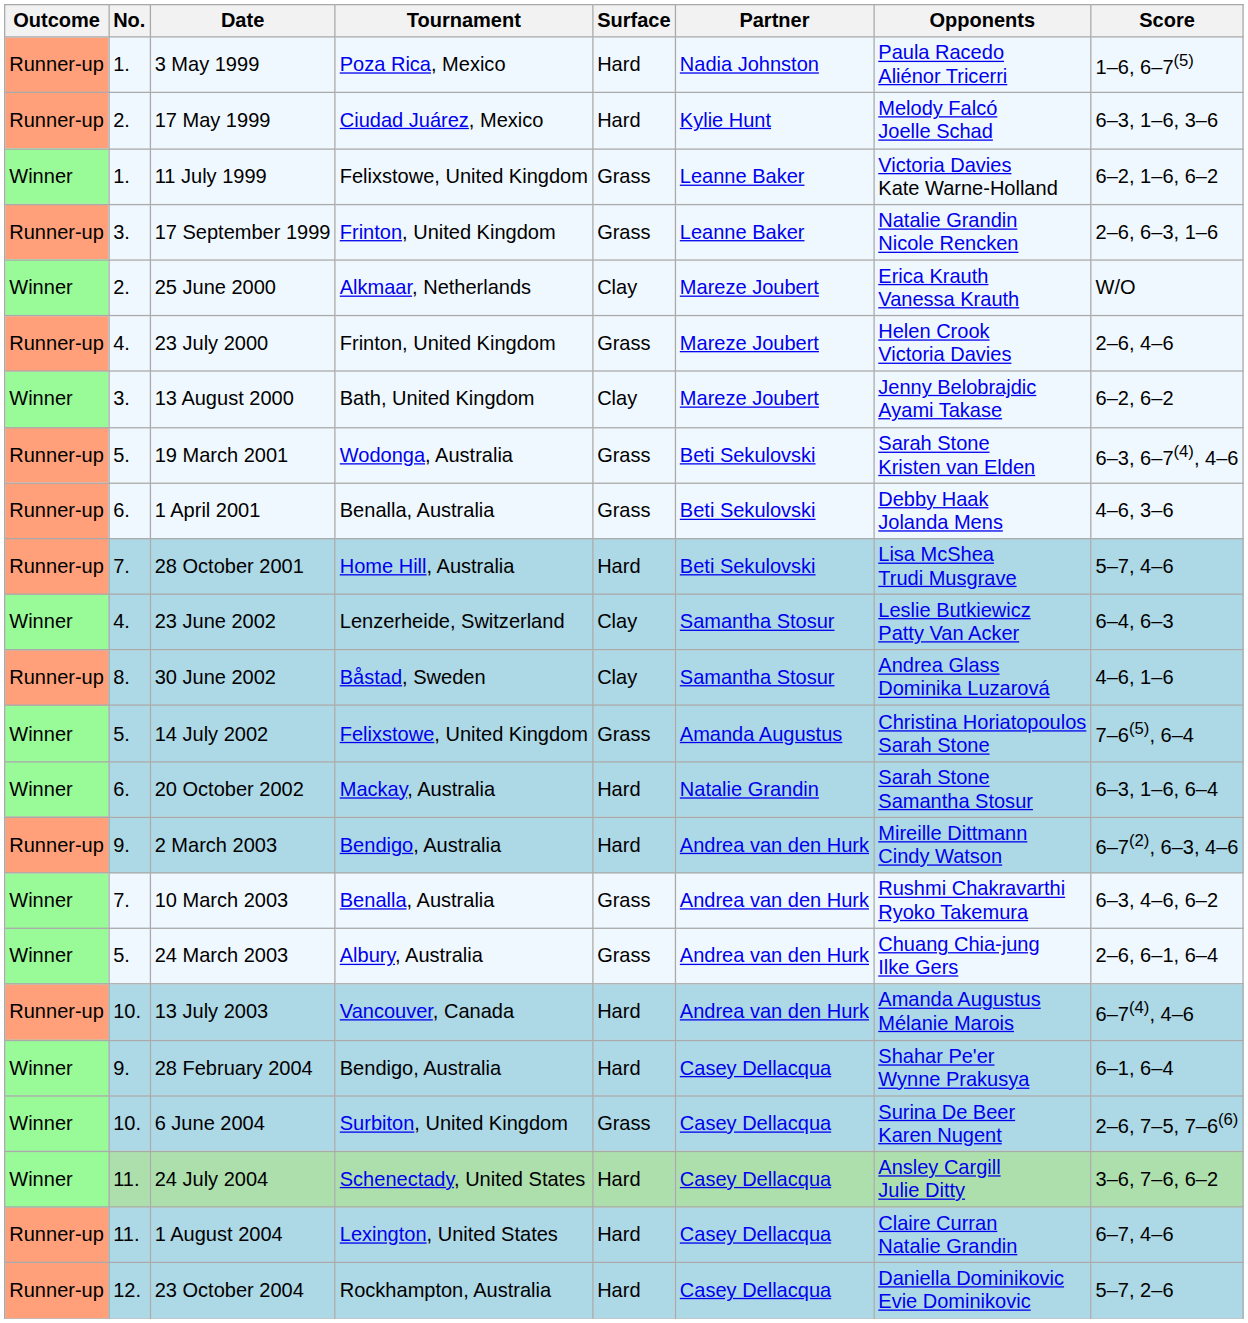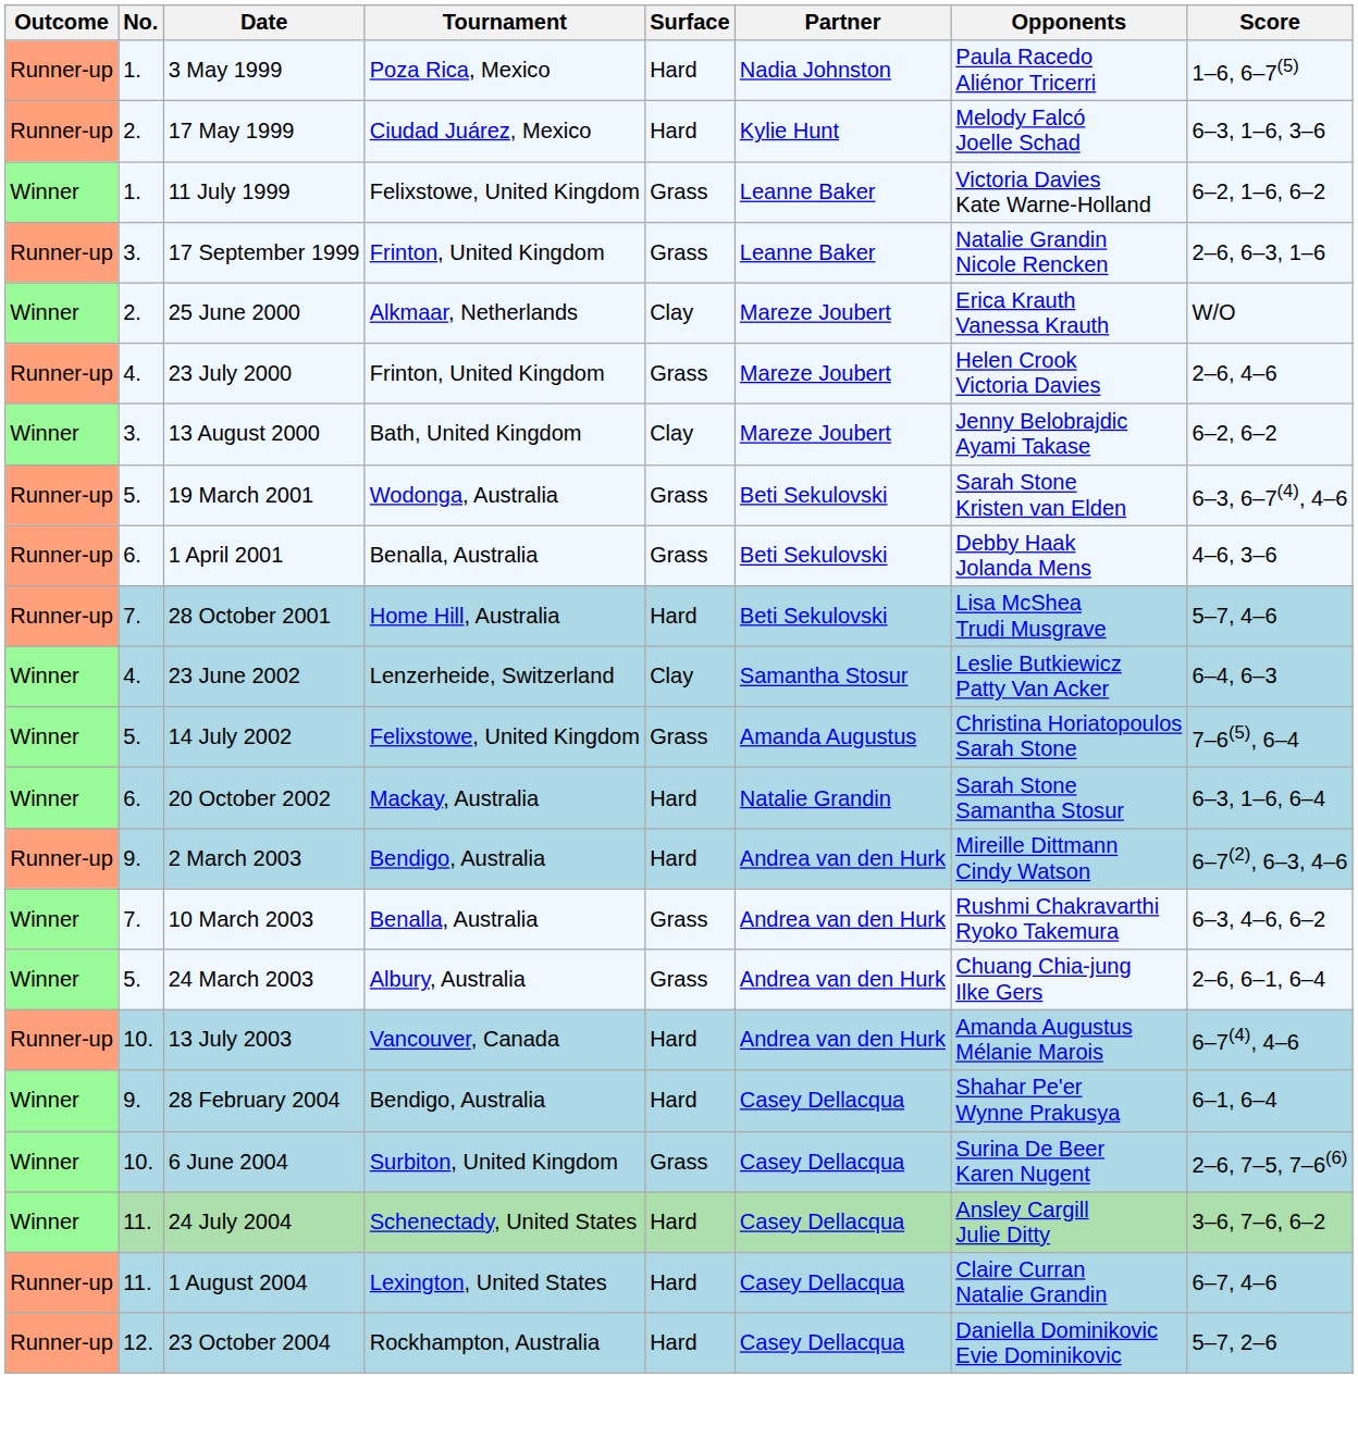 <table class="sortable wikitable" style=font-size:97%>
 <tr>
 <th>Outcome</th>
 <th>No.</th>
 <th>Date</th>
 <th>Tournament</th>
 <th>Surface</th>
 <th>Partner</th>
 <th>Opponents</th>
 <th>Score</th>
 </tr>
 <tr style="background:#f0f8ff;">
 <td style="background:#ffa07a;">Runner-up</td>
 <td>1.</td>
 <td>3 May 1999</td>
 <td><a href='#'>Poza Rica</a>, Mexico</td>
 <td>Hard</td>
 <td> <a href='#'>Nadia Johnston</a></td>
 <td> <a href='#'>Paula Racedo</a> <br>  <a href='#'>Aliénor Tricerri</a></td>
 <td>1–6, 6–7<sup>(5)</sup></td>
 </tr>
 <tr bgcolor=#f0f8ff>
 <td style="background:#ffa07a;">Runner-up</td>
 <td>2.</td>
 <td>17 May 1999</td>
 <td><a href='#'>Ciudad Juárez</a>, Mexico</td>
 <td>Hard</td>
 <td> <a href='#'>Kylie Hunt</a></td>
 <td> <a href='#'>Melody Falcó</a> <br> <a href='#'>Joelle Schad</a></td>
 <td>6–3, 1–6, 3–6</td>
 </tr>
 <tr bgcolor="#f0f8ff">
 <td bgcolor="98FB98">Winner</td>
 <td>1.</td>
 <td>11 July 1999</td>
 <td>Felixstowe, United Kingdom</td>
 <td>Grass</td>
 <td> <a href='#'>Leanne Baker</a></td>
 <td> <a href='#'>Victoria Davies</a> <br>  Kate Warne-Holland</td>
 <td>6–2, 1–6, 6–2</td>
 </tr>
 <tr bgcolor="#f0f8ff">
 <td bgcolor="FFA07A">Runner-up</td>
 <td>3.</td>
 <td>17 September 1999</td>
 <td><a href='#'>Frinton</a>, United Kingdom</td>
 <td>Grass</td>
 <td> <a href='#'>Leanne Baker</a></td>
 <td> <a href='#'>Natalie Grandin</a> <br>  <a href='#'>Nicole Rencken</a></td>
 <td>2–6, 6–3, 1–6</td>
 </tr>
 <tr style="background:#f0f8ff;">
 <td style="background:#98fb98;">Winner</td>
 <td>2.</td>
 <td>25 June 2000</td>
 <td><a href='#'>Alkmaar</a>, Netherlands</td>
 <td>Clay</td>
 <td> <a href='#'>Mareze Joubert</a></td>
 <td> <a href='#'>Erica Krauth</a> <br>  <a href='#'>Vanessa Krauth</a></td>
 <td>W/O</td>
 </tr>
 <tr style="background:#f0f8ff;">
 <td style="background:#ffa07a;">Runner-up</td>
 <td>4.</td>
 <td>23 July 2000</td>
 <td>Frinton, United Kingdom</td>
 <td>Grass</td>
 <td> <a href='#'>Mareze Joubert</a></td>
 <td> <a href='#'>Helen Crook</a> <br>  <a href='#'>Victoria Davies</a></td>
 <td>2–6, 4–6</td>
 </tr>
 <tr style="background:#f0f8ff;">
 <td style="background:#98fb98;">Winner</td>
 <td>3.</td>
 <td>13 August 2000</td>
 <td>Bath, United Kingdom</td>
 <td>Clay</td>
 <td> <a href='#'>Mareze Joubert</a></td>
 <td> <a href='#'>Jenny Belobrajdic</a> <br>  <a href='#'>Ayami Takase</a></td>
 <td>6–2, 6–2</td>
 </tr>
 <tr bgcolor="#f0f8ff">
 <td bgcolor="FFA07A">Runner-up</td>
 <td>5.</td>
 <td>19 March 2001</td>
 <td><a href='#'>Wodonga</a>, Australia</td>
 <td>Grass</td>
 <td> <a href='#'>Beti Sekulovski</a></td>
 <td> <a href='#'>Sarah Stone</a> <br>  <a href='#'>Kristen van Elden</a></td>
 <td>6–3, 6–7<sup>(4)</sup>, 4–6</td>
 </tr>
 <tr bgcolor=#f0f8ff>
 <td bgcolor="FFA07A">Runner-up</td>
 <td>6.</td>
 <td>1 April 2001</td>
 <td>Benalla, Australia</td>
 <td>Grass</td>
 <td> <a href='#'>Beti Sekulovski</a></td>
 <td> <a href='#'>Debby Haak</a> <br>  <a href='#'>Jolanda Mens</a></td>
 <td>4–6, 3–6</td>
 </tr>
 <tr style="background:lightblue;">
 <td bgcolor=FFA07A>Runner-up</td>
 <td>7.</td>
 <td>28 October 2001</td>
 <td><a href='#'>Home Hill</a>, Australia</td>
 <td>Hard</td>
 <td> <a href='#'>Beti Sekulovski</a></td>
 <td> <a href='#'>Lisa McShea</a> <br>  <a href='#'>Trudi Musgrave</a></td>
 <td>5–7, 4–6</td>
 </tr>
 <tr style="background:lightblue;">
 <td style="background:#98fb98;">Winner</td>
 <td>4.</td>
 <td>23 June 2002</td>
 <td>Lenzerheide, Switzerland</td>
 <td>Clay</td>
 <td> <a href='#'>Samantha Stosur</a></td>
 <td> <a href='#'>Leslie Butkiewicz</a><br> <a href='#'>Patty Van Acker</a></td>
 <td>6–4, 6–3</td>
 </tr>
-<tr style="background:lightblue;">
-<td bgcolor=FFA07A>Runner-up</td>
-<td>8.</td>
-<td>30 June 2002</td>
-<td><a href='#'>Båstad</a>, Sweden</td>
-<td>Clay</td>
-<td> <a href='#'>Samantha Stosur</a></td>
-<td> <a href='#'>Andrea Glass</a><br> <a href='#'>Dominika Luzarová</a></td>
-<td>4–6, 1–6</td>
-</tr>
 <tr bgcolor=lightblue>
 <td style="background:#98fb98;">Winner</td>
 <td>5.</td>
 <td>14 July 2002</td>
 <td><a href='#'>Felixstowe</a>, United Kingdom</td>
 <td>Grass</td>
 <td> <a href='#'>Amanda Augustus</a></td>
 <td> <a href='#'>Christina Horiatopoulos</a><br>  <a href='#'>Sarah Stone</a></td>
 <td>7–6<sup>(5)</sup>, 6–4</td>
 </tr>
 <tr style="background:lightblue;">
 <td style="background:#98fb98;">Winner</td>
 <td>6.</td>
 <td>20 October 2002</td>
 <td><a href='#'>Mackay</a>, Australia</td>
 <td>Hard</td>
 <td> <a href='#'>Natalie Grandin</a></td>
 <td> <a href='#'>Sarah Stone</a> <br>  <a href='#'>Samantha Stosur</a></td>
 <td>6–3, 1–6, 6–4</td>
 </tr>
 <tr style="background:lightblue;">
 <td style="background:#ffa07a;">Runner-up</td>
 <td>9.</td>
 <td>2 March 2003</td>
 <td><a href='#'>Bendigo</a>, Australia</td>
 <td>Hard</td>
 <td> <a href='#'>Andrea van den Hurk</a></td>
 <td> <a href='#'>Mireille Dittmann</a> <br>  <a href='#'>Cindy Watson</a></td>
 <td>6–7<sup>(2)</sup>, 6–3, 4–6</td>
 </tr>
 <tr bgcolor=#f0f8ff>
 <td style="background:#98fb98;">Winner</td>
 <td>7.</td>
 <td>10 March 2003</td>
 <td><a href='#'>Benalla</a>, Australia</td>
 <td>Grass</td>
 <td> <a href='#'>Andrea van den Hurk</a></td>
 <td> <a href='#'>Rushmi Chakravarthi</a> <br>  <a href='#'>Ryoko Takemura</a></td>
 <td>6–3, 4–6, 6–2</td>
 </tr>
 <tr style="background:#f0f8ff;">
 <td style="background:#98fb98;">Winner</td>
 <td>5.</td>
 <td>24 March 2003</td>
 <td><a href='#'>Albury</a>, Australia</td>
 <td>Grass</td>
 <td> <a href='#'>Andrea van den Hurk</a></td>
 <td> <a href='#'>Chuang Chia-jung</a> <br>  <a href='#'>Ilke Gers</a></td>
 <td>2–6, 6–1, 6–4</td>
 </tr>
 <tr style="background:lightblue;">
 <td style="background:#ffa07a;">Runner-up</td>
 <td>10.</td>
 <td>13 July 2003</td>
 <td><a href='#'>Vancouver</a>, Canada</td>
 <td>Hard</td>
 <td> <a href='#'>Andrea van den Hurk</a></td>
 <td> <a href='#'>Amanda Augustus</a> <br>  <a href='#'>Mélanie Marois</a></td>
 <td>6–7<sup>(4)</sup>, 4–6</td>
 </tr>
 <tr bgcolor=lightblue>
 <td bgcolor=98FB98>Winner</td>
 <td>9.</td>
 <td>28 February 2004</td>
 <td>Bendigo, Australia</td>
 <td>Hard</td>
 <td> <a href='#'>Casey Dellacqua</a></td>
 <td> <a href='#'>Shahar Pe'er</a> <br>  <a href='#'>Wynne Prakusya</a></td>
 <td>6–1, 6–4</td>
 </tr>
 <tr bgcolor="lightblue">
 <td bgcolor="98FB98">Winner</td>
 <td>10.</td>
 <td>6 June 2004</td>
 <td><a href='#'>Surbiton</a>, United Kingdom</td>
 <td>Grass</td>
 <td> <a href='#'>Casey Dellacqua</a></td>
 <td> <a href='#'>Surina De Beer</a> <br>  <a href='#'>Karen Nugent</a></td>
 <td>2–6, 7–5, 7–6<sup>(6)</sup></td>
 </tr>
 <tr bgcolor=#addfad>
 <td bgcolor=98FB98>Winner</td>
 <td>11.</td>
 <td>24 July 2004</td>
 <td><a href='#'>Schenectady</a>, United States</td>
 <td>Hard</td>
 <td> <a href='#'>Casey Dellacqua</a></td>
 <td> <a href='#'>Ansley Cargill</a> <br>  <a href='#'>Julie Ditty</a></td>
 <td>3–6, 7–6, 6–2</td>
 </tr>
 <tr bgcolor=lightblue>
 <td bgcolor=FFA07A>Runner-up</td>
 <td>11.</td>
 <td>1 August 2004</td>
 <td><a href='#'>Lexington</a>, United States</td>
 <td>Hard</td>
 <td> <a href='#'>Casey Dellacqua</a></td>
 <td> <a href='#'>Claire Curran</a> <br>  <a href='#'>Natalie Grandin</a></td>
 <td>6–7, 4–6</td>
 </tr>
 <tr bgcolor=lightblue>
 <td bgcolor=FFA07A>Runner-up</td>
 <td>12.</td>
 <td>23 October 2004</td>
 <td>Rockhampton, Australia</td>
 <td>Hard</td>
 <td> <a href='#'>Casey Dellacqua</a></td>
 <td> <a href='#'>Daniella Dominikovic</a> <br>  <a href='#'>Evie Dominikovic</a></td>
 <td>5–7, 2–6</td>
 </tr>
 </table>
